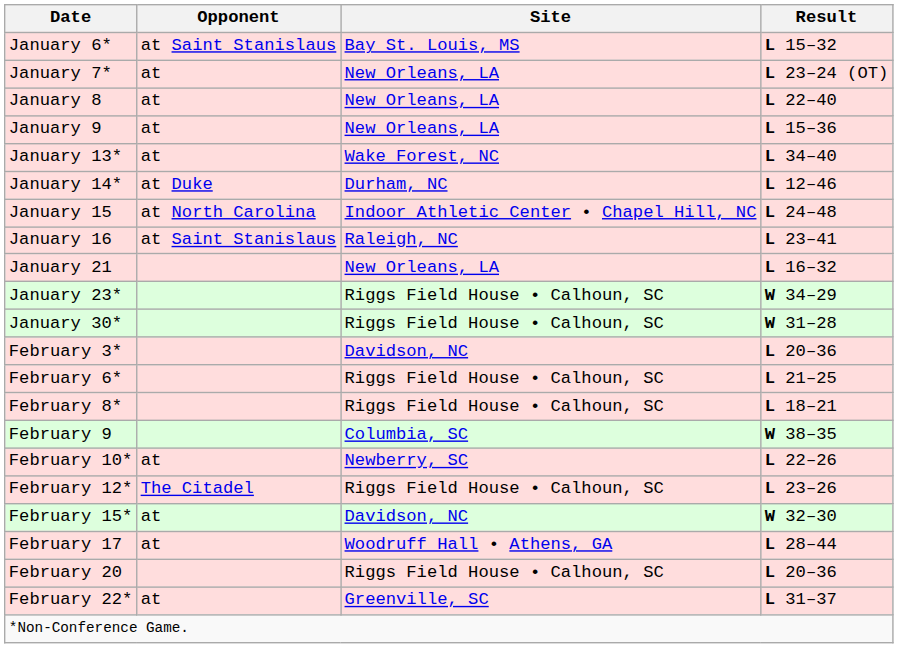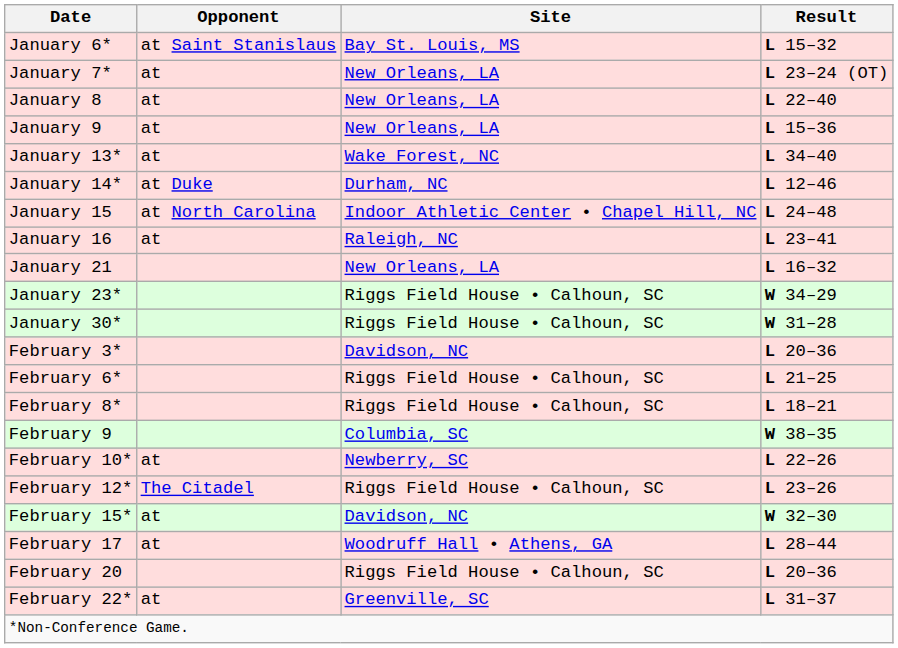 <table class="wikitable" style="font-size:95%;">
 <tr>
 <th>Date</th>
 <th>Opponent</th>
 <th>Site</th>
 <th>Result</th>
 </tr>
 <tr style="background: #ffdddd;">
 <td>January 6*</td>
 <td>at <a href='#'>Saint Stanislaus</a></td>
 <td><a href='#'>Bay St. Louis, MS</a></td>
 <td><strong>L</strong> 15–32</td>
 </tr>
 <tr style="background: #ffdddd;">
 <td>January 7*</td>
 <td>at </td>
 <td><a href='#'>New Orleans, LA</a></td>
 <td><strong>L</strong> 23–24 (OT)</td>
 </tr>
 <tr style="background: #ffdddd;">
 <td>January 8</td>
 <td>at </td>
 <td><a href='#'>New Orleans, LA</a></td>
 <td><strong>L</strong> 22–40</td>
 </tr>
 <tr style="background: #ffdddd;">
 <td>January 9</td>
 <td>at </td>
 <td><a href='#'>New Orleans, LA</a></td>
 <td><strong>L</strong> 15–36</td>
 </tr>
 <tr style="background: #ffdddd;">
 <td>January 13*</td>
 <td>at </td>
 <td><a href='#'>Wake Forest, NC</a></td>
 <td><strong>L</strong> 34–40</td>
 </tr>
 <tr style="background: #ffdddd;">
 <td>January 14*</td>
 <td>at <a href='#'>Duke</a></td>
 <td><a href='#'>Durham, NC</a></td>
 <td><strong>L</strong> 12–46</td>
 </tr>
 <tr style="background: #ffdddd;">
 <td>January 15</td>
 <td>at <a href='#'>North Carolina</a></td>
 <td><a href='#'>Indoor Athletic Center</a> • <a href='#'>Chapel Hill, NC</a></td>
 <td><strong>L</strong> 24–48</td>
 </tr>
 <tr style="background: #ffdddd;">
 <td>January 16</td>
-<td>at <a href='#'>Saint Stanislaus</a></td>
+<td>at </td>
 <td><a href='#'>Raleigh, NC</a></td>
 <td><strong>L</strong> 23–41</td>
 </tr>
 <tr style="background: #ffdddd;">
 <td>January 21</td>
 <td></td>
 <td><a href='#'>New Orleans, LA</a></td>
 <td><strong>L</strong> 16–32</td>
 </tr>
 <tr style="background: #ddffdd;">
 <td>January 23*</td>
 <td></td>
 <td>Riggs Field House • Calhoun, SC</td>
 <td><strong>W</strong> 34–29</td>
 </tr>
 <tr style="background: #ddffdd;">
 <td>January 30*</td>
 <td></td>
 <td>Riggs Field House • Calhoun, SC</td>
 <td><strong>W</strong> 31–28</td>
 </tr>
 <tr style="background: #ffdddd;">
 <td>February 3*</td>
 <td></td>
 <td><a href='#'>Davidson, NC</a></td>
 <td><strong>L</strong> 20–36</td>
 </tr>
 <tr style="background: #ffdddd;">
 <td>February 6*</td>
 <td></td>
 <td>Riggs Field House • Calhoun, SC</td>
 <td><strong>L</strong> 21–25</td>
 </tr>
 <tr style="background: #ffdddd;">
 <td>February 8*</td>
 <td></td>
 <td>Riggs Field House • Calhoun, SC</td>
 <td><strong>L</strong> 18–21</td>
 </tr>
 <tr style="background: #ddffdd;">
 <td>February 9</td>
 <td></td>
 <td><a href='#'>Columbia, SC</a></td>
 <td><strong>W</strong> 38–35</td>
 </tr>
 <tr style="background: #ffdddd;">
 <td>February 10*</td>
 <td>at </td>
 <td><a href='#'>Newberry, SC</a></td>
 <td><strong>L</strong> 22–26</td>
 </tr>
 <tr style="background: #ffdddd;">
 <td>February 12*</td>
 <td><a href='#'>The Citadel</a></td>
 <td>Riggs Field House • Calhoun, SC</td>
 <td><strong>L</strong> 23–26</td>
 </tr>
 <tr style="background: #ddffdd;">
 <td>February 15*</td>
 <td>at </td>
 <td><a href='#'>Davidson, NC</a></td>
 <td><strong>W</strong> 32–30</td>
 </tr>
 <tr style="background: #ffdddd;">
 <td>February 17</td>
 <td>at </td>
 <td><a href='#'>Woodruff Hall</a> • <a href='#'>Athens, GA</a></td>
 <td><strong>L</strong> 28–44</td>
 </tr>
 <tr style="background: #ffdddd;">
 <td>February 20</td>
 <td></td>
 <td>Riggs Field House • Calhoun, SC</td>
 <td><strong>L</strong> 20–36</td>
 </tr>
 <tr style="background: #ffdddd;">
 <td>February 22*</td>
 <td>at </td>
 <td><a href='#'>Greenville, SC</a></td>
 <td><strong>L</strong> 31–37</td>
 </tr>
 <tr style="background:#f9f9f9;">
 <td colspan=4><small>*Non-Conference Game.</small></td>
 </tr>
 </table>
